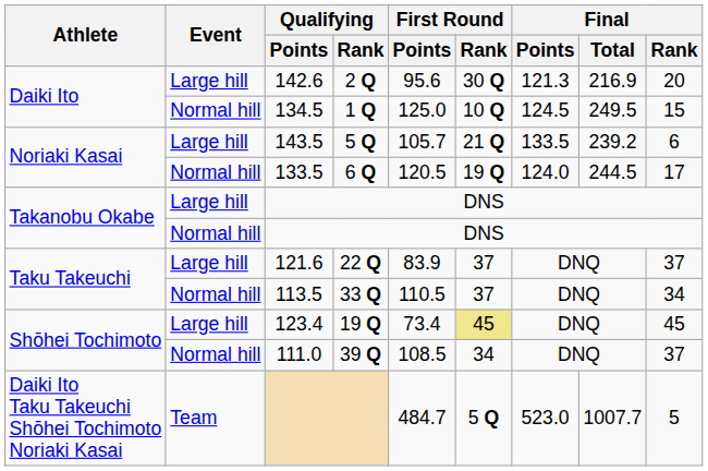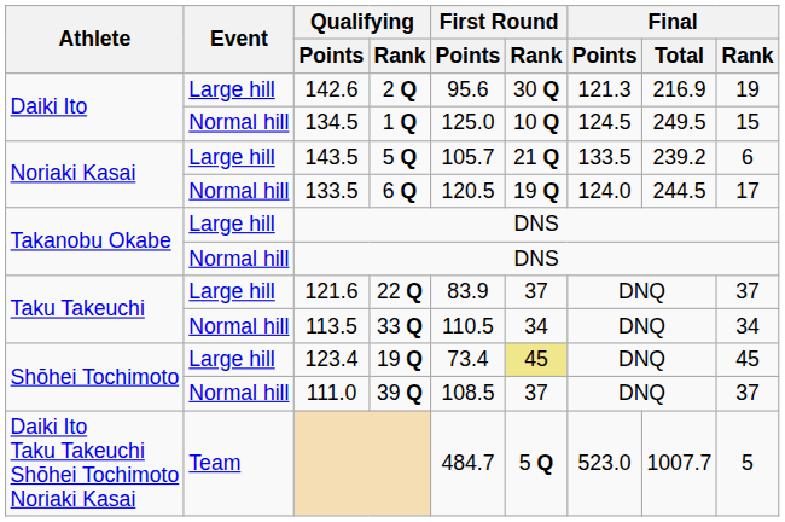 <table class="wikitable">
 <tr>
 <th rowspan="2">Athlete</th>
 <th rowspan="2">Event</th>
 <th colspan="2">Qualifying</th>
 <th colspan="2">First Round</th>
 <th colspan="3">Final</th>
 </tr>
 <tr>
 <th>Points</th>
 <th>Rank</th>
 <th>Points</th>
 <th>Rank</th>
 <th>Points</th>
 <th>Total</th>
 <th>Rank</th>
 </tr>
 <tr>
 <td rowspan=2><a href='#'>Daiki Ito</a></td>
 <td><a href='#'>Large hill</a></td>
 <td align=center>142.6</td>
 <td align=center>2 <strong>Q</strong></td>
 <td align=center>95.6</td>
 <td align=center>30 <strong>Q</strong></td>
 <td align=center>121.3</td>
 <td align=center>216.9</td>
-<td align=center>20</td>
+<td align=center>19</td>
 </tr>
 <tr>
 <td><a href='#'>Normal hill</a></td>
 <td align=center>134.5</td>
 <td align=center>1 <strong>Q</strong></td>
 <td align=center>125.0</td>
 <td align=center>10 <strong>Q</strong></td>
 <td align=center>124.5</td>
 <td align=center>249.5</td>
 <td align=center>15</td>
 </tr>
 <tr>
 <td rowspan=2><a href='#'>Noriaki Kasai</a></td>
 <td><a href='#'>Large hill</a></td>
 <td align=center>143.5</td>
 <td align=center>5 <strong>Q</strong></td>
 <td align=center>105.7</td>
 <td align=center>21 <strong>Q</strong></td>
 <td align=center>133.5</td>
 <td align=center>239.2</td>
 <td align=center>6</td>
 </tr>
 <tr>
 <td><a href='#'>Normal hill</a></td>
 <td align=center>133.5</td>
 <td align=center>6 <strong>Q</strong></td>
 <td align=center>120.5</td>
 <td align=center>19 <strong>Q</strong></td>
 <td align=center>124.0</td>
 <td align=center>244.5</td>
 <td align=center>17</td>
 </tr>
 <tr>
 <td rowspan=2><a href='#'>Takanobu Okabe</a></td>
 <td><a href='#'>Large hill</a></td>
 <td align=center colspan=7>DNS</td>
 </tr>
 <tr>
 <td><a href='#'>Normal hill</a></td>
 <td align=center colspan=7>DNS</td>
 </tr>
 <tr>
 <td rowspan=2><a href='#'>Taku Takeuchi</a></td>
 <td><a href='#'>Large hill</a></td>
 <td align=center>121.6</td>
 <td align=center>22 <strong>Q</strong></td>
 <td align=center>83.9</td>
 <td align=center>37</td>
 <td align=center colspan=2>DNQ</td>
 <td align=center>37</td>
 </tr>
 <tr>
 <td><a href='#'>Normal hill</a></td>
 <td align=center>113.5</td>
 <td align=center>33 <strong>Q</strong></td>
 <td align=center>110.5</td>
-<td align=center>37</td>
+<td align=center>34</td>
 <td align=center colspan=2>DNQ</td>
 <td align=center>34</td>
 </tr>
 <tr>
 <td rowspan=2><a href='#'>Shōhei Tochimoto</a></td>
 <td><a href='#'>Large hill</a></td>
 <td align=center>123.4</td>
 <td align=center>19 <strong>Q</strong></td>
 <td align=center>73.4</td>
 <td align=center style="background: khaki;">45</td>
 <td align=center colspan=2>DNQ</td>
 <td align=center>45</td>
 </tr>
 <tr>
 <td><a href='#'>Normal hill</a></td>
 <td align=center>111.0</td>
 <td align=center>39 <strong>Q</strong></td>
 <td align=center>108.5</td>
-<td align=center>34</td>
+<td align=center>37</td>
 <td align=center colspan=2>DNQ</td>
 <td align=center>37</td>
 </tr>
 <tr>
 <td><a href='#'>Daiki Ito</a><br><a href='#'>Taku Takeuchi</a><br><a href='#'>Shōhei Tochimoto</a><br><a href='#'>Noriaki Kasai</a></td>
 <td><a href='#'>Team</a></td>
 <td align=center colspan=2 bgcolor=wheat></td>
 <td align=center>484.7</td>
 <td align=center>5 <strong>Q</strong></td>
 <td align=center>523.0</td>
 <td align=center>1007.7</td>
 <td align=center>5</td>
 </tr>
 </table>
